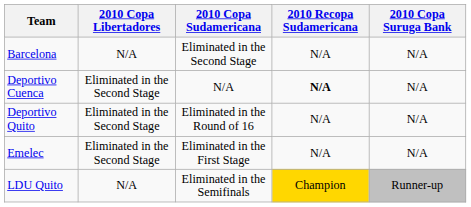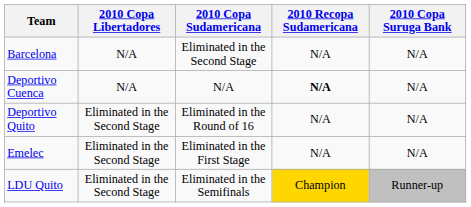 <table class="wikitable">
 <tr>
 <th width= 16%>Team</th>
 <th width= 21%><a href='#'>2010 Copa Libertadores</a></th>
 <th width= 21%><a href='#'>2010 Copa Sudamericana</a></th>
 <th width= 21%><a href='#'>2010 Recopa Sudamericana</a></th>
 <th width= 21%><a href='#'>2010 Copa Suruga Bank</a></th>
 </tr>
 <tr align="center">
 <td align=left><a href='#'>Barcelona</a></td>
 <td>N/A</td>
 <td>Eliminated in the Second Stage</td>
 <td>N/A</td>
 <td>N/A</td>
 </tr>
 <tr align="center">
 <td align=left><a href='#'>Deportivo Cuenca</a></td>
-<td>Eliminated in the Second Stage</td>
+<td>N/A</td>
 <td>N/A</td>
 <td><strong>N/A</strong></td>
 <td>N/A</td>
 </tr>
 <tr align="center">
 <td align=left><a href='#'>Deportivo Quito</a></td>
 <td>Eliminated in the Second Stage</td>
 <td>Eliminated in the Round of 16</td>
 <td>N/A</td>
 <td>N/A</td>
 </tr>
 <tr align="center">
 <td align=left><a href='#'>Emelec</a></td>
 <td>Eliminated in the Second Stage</td>
 <td>Eliminated in the First Stage</td>
 <td>N/A</td>
 <td>N/A</td>
 </tr>
 <tr align="center">
 <td align=left><a href='#'>LDU Quito</a></td>
-<td>N/A</td>
+<td>Eliminated in the Second Stage</td>
 <td>Eliminated in the Semifinals</td>
 <td bgcolor=gold>Champion</td>
 <td bgcolor=silver>Runner-up</td>
 </tr>
 </table>
